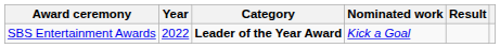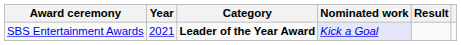 <table class="wikitable plainrowheaders sortable">
 <tr>
 <th scope="col">Award ceremony</th>
 <th scope="col">Year</th>
 <th scope="col">Category</th>
 <th scope="col">Nominated work</th>
 <th scope="col">Result</th>
 <th scope="col" class="unsortable"></th>
 </tr>
 <tr>
 <td rowspan="1"><a href='#'>SBS Entertainment Awards</a></td>
-<td style="text-align:center"><a href='#'>2022</a></td>
+<td style="text-align:center"><a href='#'>2021</a></td>
 <td><strong>Leader of the Year Award</strong></td>
-<td><em><a href='#'>Kick a Goal</a></em></td>
+<td style="background: lavender;"><em><a href='#'>Kick a Goal</a></em></td>
 <td></td>
 <td style="text-align:center" rowspan="1"></td>
 </tr>
 </table>
